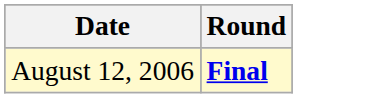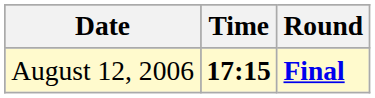 <table class="wikitable">
 <tr>
 <th>Date</th>
+<th>Time</th>
 <th>Round</th>
 </tr>
 <tr style=background:lemonchiffon>
 <td>August 12, 2006</td>
+<td><strong>17:15</strong></td>
 <td><strong><a href='#'>Final</a></strong></td>
 </tr>
 </table>
